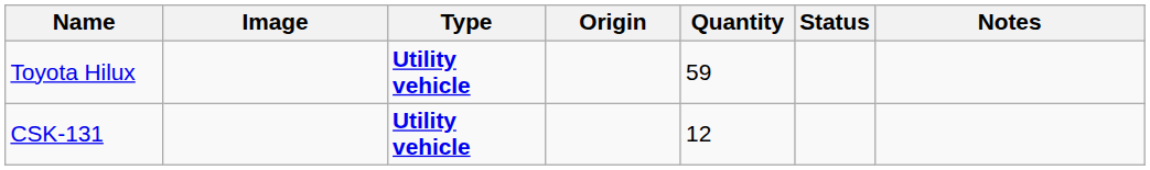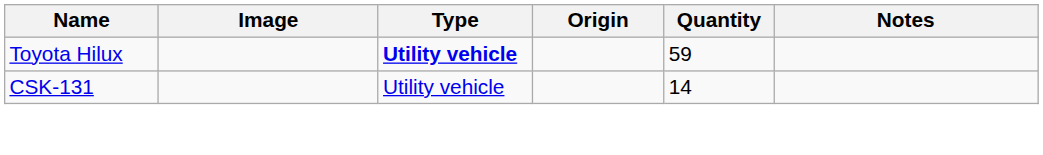 <table class="wikitable" style="width:90%;">
 <tr>
 <th width=14%>Name</th>
 <th width=20%>Image</th>
 <th width=14%>Type</th>
 <th width=12%>Origin</th>
 <th width=10%>Quantity</th>
-<th width=06%>Status</th>
 <th width=24%>Notes</th>
 </tr>
 <tr>
 <td><a href='#'>Toyota Hilux</a></td>
 <td></td>
 <td><strong><a href='#'>Utility vehicle</a></strong></td>
 <td></td>
 <td>59</td>
 <td></td>
-<td></td>
 </tr>
 <tr>
 <td><a href='#'>CSK-131</a></td>
 <td></td>
-<td><strong><a href='#'>Utility vehicle</a></strong></td>
+<td><a href='#'>Utility vehicle</a></td>
 <td></td>
-<td>12</td>
-<td></td>
+<td>14</td>
 <td></td>
 </tr>
 </table>
